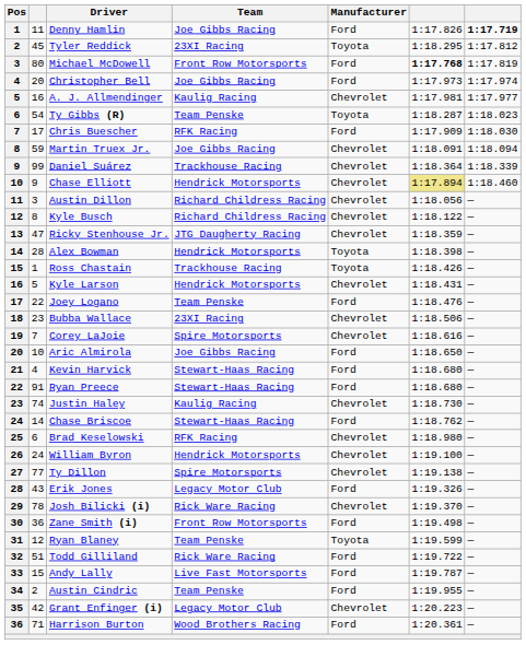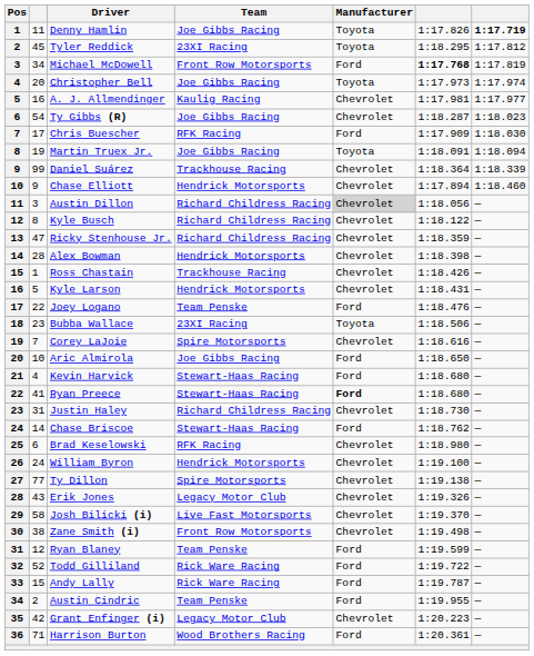 <table class="wikitable" style="font-size:95%">
 <tr>
 <th>Pos</th>
 <th></th>
 <th>Driver</th>
 <th>Team</th>
 <th>Manufacturer</th>
 <th></th>
 <th></th>
 </tr>
 <tr>
 <th>1</th>
 <td>11</td>
 <td><a href='#'>Denny Hamlin</a></td>
 <td><a href='#'>Joe Gibbs Racing</a></td>
-<td>Ford</td>
+<td>Toyota</td>
 <td>1:17.826</td>
 <td><strong>1:17.719</strong></td>
 </tr>
 <tr>
 <th>2</th>
 <td>45</td>
 <td><a href='#'>Tyler Reddick</a></td>
 <td><a href='#'>23XI Racing</a></td>
 <td>Toyota</td>
 <td>1:18.295</td>
 <td>1:17.812</td>
 </tr>
 <tr>
 <th>3</th>
-<td>80</td>
+<td>34</td>
 <td><a href='#'>Michael McDowell</a></td>
 <td><a href='#'>Front Row Motorsports</a></td>
 <td>Ford</td>
 <td><strong>1:17.768</strong></td>
 <td>1:17.819</td>
 </tr>
 <tr>
 <th>4</th>
 <td>20</td>
 <td><a href='#'>Christopher Bell</a></td>
 <td><a href='#'>Joe Gibbs Racing</a></td>
-<td>Ford</td>
+<td>Toyota</td>
 <td>1:17.973</td>
 <td>1:17.974</td>
 </tr>
 <tr>
 <th>5</th>
 <td>16</td>
 <td><a href='#'>A. J. Allmendinger</a></td>
 <td><a href='#'>Kaulig Racing</a></td>
 <td>Chevrolet</td>
 <td>1:17.981</td>
 <td>1:17.977</td>
 </tr>
 <tr>
 <th>6</th>
 <td>54</td>
 <td><a href='#'>Ty Gibbs</a> <strong>(R)</strong></td>
-<td><a href='#'>Team Penske</a></td>
-<td>Toyota</td>
+<td><a href='#'>Joe Gibbs Racing</a></td>
+<td>Chevrolet</td>
 <td>1:18.287</td>
 <td>1:18.023</td>
 </tr>
 <tr>
 <th>7</th>
 <td>17</td>
 <td><a href='#'>Chris Buescher</a></td>
 <td><a href='#'>RFK Racing</a></td>
 <td>Ford</td>
 <td>1:17.909</td>
 <td>1:18.030</td>
 </tr>
 <tr>
 <th>8</th>
-<td>59</td>
+<td>19</td>
 <td><a href='#'>Martin Truex Jr.</a></td>
 <td><a href='#'>Joe Gibbs Racing</a></td>
-<td>Chevrolet</td>
+<td>Toyota</td>
 <td>1:18.091</td>
 <td>1:18.094</td>
 </tr>
 <tr>
 <th>9</th>
 <td>99</td>
 <td><a href='#'>Daniel Suárez</a></td>
 <td><a href='#'>Trackhouse Racing</a></td>
 <td>Chevrolet</td>
 <td>1:18.364</td>
 <td>1:18.339</td>
 </tr>
 <tr>
 <th>10</th>
 <td>9</td>
 <td><a href='#'>Chase Elliott</a></td>
 <td><a href='#'>Hendrick Motorsports</a></td>
 <td>Chevrolet</td>
-<td style="background: khaki;">1:17.894</td>
+<td>1:17.894</td>
 <td>1:18.460</td>
 </tr>
 <tr>
 <th>11</th>
 <td>3</td>
 <td><a href='#'>Austin Dillon</a></td>
 <td><a href='#'>Richard Childress Racing</a></td>
-<td>Chevrolet</td>
+<td style="background: lightgrey;">Chevrolet</td>
 <td>1:18.056</td>
 <td>—</td>
 </tr>
 <tr>
 <th>12</th>
 <td>8</td>
 <td><a href='#'>Kyle Busch</a></td>
 <td><a href='#'>Richard Childress Racing</a></td>
 <td>Chevrolet</td>
 <td>1:18.122</td>
 <td>—</td>
 </tr>
 <tr>
 <th>13</th>
 <td>47</td>
 <td><a href='#'>Ricky Stenhouse Jr.</a></td>
-<td><a href='#'>JTG Daugherty Racing</a></td>
+<td><a href='#'>Richard Childress Racing</a></td>
 <td>Chevrolet</td>
 <td>1:18.359</td>
 <td>—</td>
 </tr>
 <tr>
 <th>14</th>
 <td>28</td>
 <td><a href='#'>Alex Bowman</a></td>
 <td><a href='#'>Hendrick Motorsports</a></td>
-<td>Toyota</td>
+<td>Chevrolet</td>
 <td>1:18.398</td>
 <td>—</td>
 </tr>
 <tr>
 <th>15</th>
 <td>1</td>
 <td><a href='#'>Ross Chastain</a></td>
 <td><a href='#'>Trackhouse Racing</a></td>
-<td>Toyota</td>
+<td>Chevrolet</td>
 <td>1:18.426</td>
 <td>—</td>
 </tr>
 <tr>
 <th>16</th>
 <td>5</td>
 <td><a href='#'>Kyle Larson</a></td>
 <td><a href='#'>Hendrick Motorsports</a></td>
 <td>Chevrolet</td>
 <td>1:18.431</td>
 <td>—</td>
 </tr>
 <tr>
 <th>17</th>
 <td>22</td>
 <td><a href='#'>Joey Logano</a></td>
 <td><a href='#'>Team Penske</a></td>
 <td>Ford</td>
 <td>1:18.476</td>
 <td>—</td>
 </tr>
 <tr>
 <th>18</th>
 <td>23</td>
 <td><a href='#'>Bubba Wallace</a></td>
 <td><a href='#'>23XI Racing</a></td>
-<td>Chevrolet</td>
+<td>Toyota</td>
 <td>1:18.506</td>
 <td>—</td>
 </tr>
 <tr>
 <th>19</th>
 <td>7</td>
 <td><a href='#'>Corey LaJoie</a></td>
 <td><a href='#'>Spire Motorsports</a></td>
 <td>Chevrolet</td>
 <td>1:18.616</td>
 <td>—</td>
 </tr>
 <tr>
 <th>20</th>
 <td>10</td>
 <td><a href='#'>Aric Almirola</a></td>
 <td><a href='#'>Joe Gibbs Racing</a></td>
 <td>Ford</td>
 <td>1:18.650</td>
 <td>—</td>
 </tr>
 <tr>
 <th>21</th>
 <td>4</td>
 <td><a href='#'>Kevin Harvick</a></td>
 <td><a href='#'>Stewart-Haas Racing</a></td>
 <td>Ford</td>
 <td>1:18.680</td>
 <td>—</td>
 </tr>
 <tr>
 <th>22</th>
-<td>91</td>
+<td>41</td>
 <td><a href='#'>Ryan Preece</a></td>
 <td><a href='#'>Stewart-Haas Racing</a></td>
-<td>Ford</td>
+<td><strong>Ford</strong></td>
 <td>1:18.680</td>
 <td>—</td>
 </tr>
 <tr>
 <th>23</th>
-<td>74</td>
+<td>31</td>
 <td><a href='#'>Justin Haley</a></td>
-<td><a href='#'>Kaulig Racing</a></td>
+<td><a href='#'>Richard Childress Racing</a></td>
 <td>Chevrolet</td>
 <td>1:18.730</td>
 <td>—</td>
 </tr>
 <tr>
 <th>24</th>
 <td>14</td>
 <td><a href='#'>Chase Briscoe</a></td>
 <td><a href='#'>Stewart-Haas Racing</a></td>
 <td>Ford</td>
 <td>1:18.762</td>
 <td>—</td>
 </tr>
 <tr>
 <th>25</th>
 <td>6</td>
 <td><a href='#'>Brad Keselowski</a></td>
 <td><a href='#'>RFK Racing</a></td>
 <td>Chevrolet</td>
 <td>1:18.980</td>
 <td>—</td>
 </tr>
 <tr>
 <th>26</th>
 <td>24</td>
 <td><a href='#'>William Byron</a></td>
 <td><a href='#'>Hendrick Motorsports</a></td>
 <td>Chevrolet</td>
 <td>1:19.100</td>
 <td>—</td>
 </tr>
 <tr>
 <th>27</th>
 <td>77</td>
 <td><a href='#'>Ty Dillon</a></td>
 <td><a href='#'>Spire Motorsports</a></td>
 <td>Chevrolet</td>
 <td>1:19.138</td>
 <td>—</td>
 </tr>
 <tr>
 <th>28</th>
 <td>43</td>
 <td><a href='#'>Erik Jones</a></td>
 <td><a href='#'>Legacy Motor Club</a></td>
-<td>Ford</td>
+<td>Chevrolet</td>
 <td>1:19.326</td>
 <td>—</td>
 </tr>
 <tr>
 <th>29</th>
-<td>78</td>
+<td>58</td>
 <td><a href='#'>Josh Bilicki</a> <strong>(i)</strong></td>
-<td><a href='#'>Rick Ware Racing</a></td>
+<td><a href='#'>Live Fast Motorsports</a></td>
 <td>Chevrolet</td>
 <td>1:19.370</td>
 <td>—</td>
 </tr>
 <tr>
 <th>30</th>
-<td>36</td>
+<td>38</td>
 <td><a href='#'>Zane Smith</a> <strong>(i)</strong></td>
 <td><a href='#'>Front Row Motorsports</a></td>
-<td>Ford</td>
+<td>Chevrolet</td>
 <td>1:19.498</td>
 <td>—</td>
 </tr>
 <tr>
 <th>31</th>
 <td>12</td>
 <td><a href='#'>Ryan Blaney</a></td>
 <td><a href='#'>Team Penske</a></td>
-<td>Toyota</td>
+<td>Ford</td>
 <td>1:19.599</td>
 <td>—</td>
 </tr>
 <tr>
 <th>32</th>
-<td>51</td>
+<td>52</td>
 <td><a href='#'>Todd Gilliland</a></td>
 <td><a href='#'>Rick Ware Racing</a></td>
 <td>Ford</td>
 <td>1:19.722</td>
 <td>—</td>
 </tr>
 <tr>
 <th>33</th>
 <td>15</td>
 <td><a href='#'>Andy Lally</a></td>
-<td><a href='#'>Live Fast Motorsports</a></td>
+<td><a href='#'>Rick Ware Racing</a></td>
 <td>Ford</td>
 <td>1:19.787</td>
 <td>—</td>
 </tr>
 <tr>
 <th>34</th>
 <td>2</td>
 <td><a href='#'>Austin Cindric</a></td>
 <td><a href='#'>Team Penske</a></td>
 <td>Ford</td>
 <td>1:19.955</td>
 <td>—</td>
 </tr>
 <tr>
 <th>35</th>
 <td>42</td>
 <td><a href='#'>Grant Enfinger</a> <strong>(i)</strong></td>
 <td><a href='#'>Legacy Motor Club</a></td>
 <td>Chevrolet</td>
 <td>1:20.223</td>
 <td>—</td>
 </tr>
 <tr>
 <th>36</th>
 <td>71</td>
 <td><a href='#'>Harrison Burton</a></td>
 <td><a href='#'>Wood Brothers Racing</a></td>
 <td>Ford</td>
 <td>1:20.361</td>
 <td>—</td>
 </tr>
 <tr>
 <th colspan="7"></th>
 </tr>
 </table>
